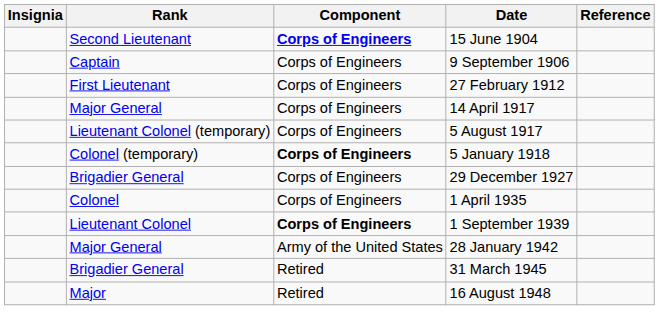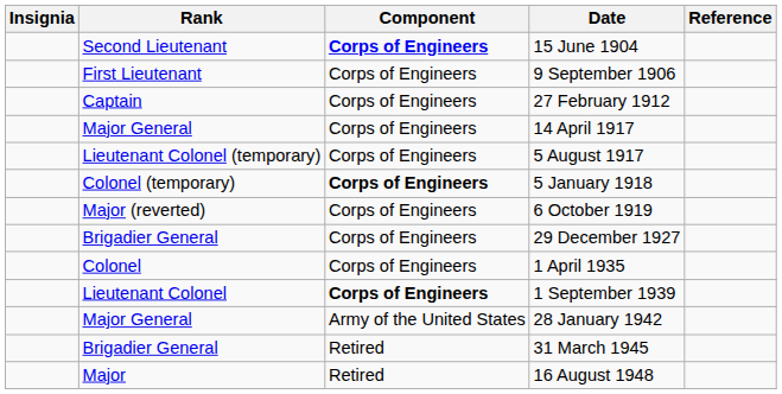 <table class="wikitable">
 <tr>
 <th>Insignia</th>
 <th>Rank</th>
 <th>Component</th>
 <th>Date</th>
 <th>Reference</th>
 </tr>
 <tr>
 <td></td>
 <td><a href='#'>Second Lieutenant</a></td>
 <td><strong><a href='#'>Corps of Engineers</a></strong></td>
 <td>15 June 1904</td>
 <td></td>
 </tr>
 <tr>
 <td></td>
-<td><a href='#'>Captain</a></td>
+<td><a href='#'>First Lieutenant</a></td>
 <td>Corps of Engineers</td>
 <td>9 September 1906</td>
 <td></td>
 </tr>
 <tr>
 <td></td>
-<td><a href='#'>First Lieutenant</a></td>
+<td><a href='#'>Captain</a></td>
 <td>Corps of Engineers</td>
 <td>27 February 1912</td>
 <td></td>
 </tr>
 <tr>
 <td></td>
 <td><a href='#'>Major General</a></td>
 <td>Corps of Engineers</td>
 <td>14 April 1917</td>
 <td></td>
 </tr>
 <tr>
 <td></td>
 <td><a href='#'>Lieutenant Colonel</a> (temporary)</td>
 <td>Corps of Engineers</td>
 <td>5 August 1917</td>
 <td></td>
 </tr>
 <tr>
 <td></td>
 <td><a href='#'>Colonel</a> (temporary)</td>
 <td><strong>Corps of Engineers</strong></td>
 <td>5 January 1918</td>
+<td></td>
+</tr>
+<tr>
+<td></td>
+<td><a href='#'>Major</a> (reverted)</td>
+<td>Corps of Engineers</td>
+<td>6 October 1919</td>
 <td></td>
 </tr>
 <tr>
 <td></td>
 <td><a href='#'>Brigadier General</a></td>
 <td>Corps of Engineers</td>
 <td>29 December 1927</td>
 <td></td>
 </tr>
 <tr>
 <td></td>
 <td><a href='#'>Colonel</a></td>
 <td>Corps of Engineers</td>
 <td>1 April 1935</td>
 <td></td>
 </tr>
 <tr>
 <td></td>
 <td><a href='#'>Lieutenant Colonel</a></td>
 <td><strong>Corps of Engineers</strong></td>
 <td>1 September 1939</td>
 <td></td>
 </tr>
 <tr>
 <td></td>
 <td><a href='#'>Major General</a></td>
 <td>Army of the United States</td>
 <td>28 January 1942</td>
 <td></td>
 </tr>
 <tr>
 <td></td>
 <td><a href='#'>Brigadier General</a></td>
 <td>Retired</td>
 <td>31 March 1945</td>
 <td></td>
 </tr>
 <tr>
 <td></td>
 <td><a href='#'>Major</a></td>
 <td>Retired</td>
 <td>16 August 1948</td>
 <td></td>
 </tr>
 </table>
